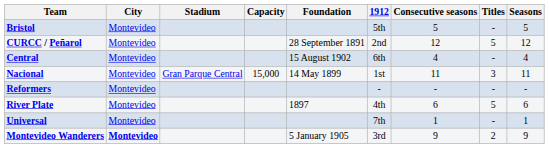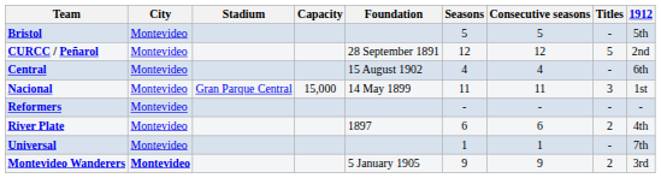 <table class="wikitable">
 <tr>
 <th>Team</th>
 <th>City</th>
 <th>Stadium</th>
 <th>Capacity</th>
 <th>Foundation</th>
-<th><a href='#'>1912</a></th>
+<th>Seasons</th>
 <th>Consecutive seasons</th>
 <th>Titles</th>
-<th>Seasons</th>
+<th><a href='#'>1912</a></th>
 </tr>
 <tr bgcolor=#D8E2EE>
 <td> <strong><a href='#'>Bristol</a></strong></td>
 <td> <a href='#'>Montevideo</a></td>
 <td></td>
 <td align=center></td>
 <td></td>
-<td align=center>5th</td>
+<td align=center>5</td>
 <td align=center>5</td>
 <td align=center>-</td>
-<td align=center>5</td>
+<td align=center>5th</td>
 </tr>
 <tr bgcolor=#F3F5F7>
 <td> <strong><a href='#'>CURCC</a> / <a href='#'>Peñarol</a></strong></td>
 <td> <a href='#'>Montevideo</a></td>
 <td></td>
 <td align=center></td>
 <td>28 September 1891</td>
-<td align=center>2nd</td>
+<td align=center>12</td>
 <td align=center>12</td>
 <td align=center>5</td>
-<td align=center>12</td>
+<td align=center>2nd</td>
 </tr>
 <tr bgcolor=#D8E2EE>
 <td> <strong><a href='#'>Central</a></strong></td>
 <td> <a href='#'>Montevideo</a></td>
 <td></td>
 <td align=center></td>
 <td>15 August 1902</td>
-<td align=center>6th</td>
+<td align=center>4</td>
 <td align=center>4</td>
 <td align=center>-</td>
-<td align=center>4</td>
+<td align=center>6th</td>
 </tr>
 <tr bgcolor=#F3F5F7>
 <td> <strong><a href='#'>Nacional</a></strong></td>
 <td> <a href='#'>Montevideo</a></td>
 <td><a href='#'>Gran Parque Central</a></td>
 <td align=center>15,000</td>
 <td>14 May 1899</td>
-<td align=center>1st</td>
+<td align=center>11</td>
 <td align=center>11</td>
 <td align=center>3</td>
-<td align=center>11</td>
+<td align=center>1st</td>
 </tr>
 <tr bgcolor=#D8E2EE>
 <td><strong><a href='#'>Reformers</a></strong></td>
 <td> <a href='#'>Montevideo</a></td>
 <td></td>
 <td align=center></td>
 <td></td>
 <td align=center>-</td>
 <td align=center>-</td>
 <td align=center>-</td>
 <td align=center>-</td>
 </tr>
 <tr bgcolor=#F3F5F7>
 <td> <strong><a href='#'>River Plate</a></strong></td>
 <td> <a href='#'>Montevideo</a></td>
 <td></td>
 <td align=center></td>
 <td>1897</td>
+<td align=center>6</td>
+<td align=center>6</td>
+<td align=center>2</td>
 <td align=center>4th</td>
-<td align=center>6</td>
-<td align=center>5</td>
-<td align=center>6</td>
 </tr>
 <tr bgcolor=#D8E2EE>
 <td> <strong><a href='#'>Universal</a></strong></td>
 <td> <a href='#'>Montevideo</a></td>
 <td></td>
 <td align=center></td>
 <td></td>
-<td align=center>7th</td>
+<td align=center>1</td>
 <td align=center>1</td>
 <td align=center>-</td>
-<td align=center>1</td>
+<td align=center>7th</td>
 </tr>
 <tr bgcolor=#F3F5F7>
 <td> <strong><a href='#'>Montevideo Wanderers</a></strong></td>
 <td><strong> <a href='#'>Montevideo</a></strong></td>
 <td></td>
 <td align=center></td>
 <td>5 January 1905</td>
-<td align=center>3rd</td>
+<td align=center>9</td>
 <td align=center>9</td>
 <td align=center>2</td>
-<td align=center>9</td>
+<td align=center>3rd</td>
 </tr>
 </table>
